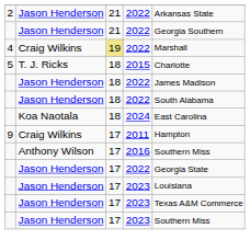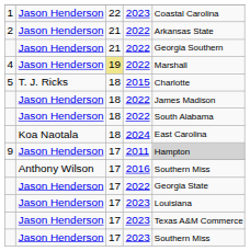 <table class="wikitable">
 <tr>
+</tr>
+<tr>
+<td>1</td>
+<td><a href='#'>Jason Henderson</a></td>
+<td>22</td>
+<td><a href='#'>2023</a></td>
+<td style="font-size:80%;">Coastal Carolina</td>
 </tr>
 <tr>
 <td>2</td>
 <td><a href='#'>Jason Henderson</a></td>
 <td>21</td>
 <td><a href='#'>2022</a></td>
 <td style="font-size:80%;">Arkansas State</td>
 </tr>
 <tr>
 <td></td>
 <td><a href='#'>Jason Henderson</a></td>
 <td>21</td>
 <td><a href='#'>2022</a></td>
 <td style="font-size:80%;">Georgia Southern</td>
 </tr>
 <tr>
 <td>4</td>
-<td>Craig Wilkins</td>
+<td><a href='#'>Jason Henderson</a></td>
 <td style="background: khaki;">19</td>
 <td><a href='#'>2022</a></td>
 <td style="font-size:80%;">Marshall</td>
 </tr>
 <tr>
 <td>5</td>
 <td>T. J. Ricks</td>
 <td>18</td>
 <td><a href='#'>2015</a></td>
 <td style="font-size:80%;">Charlotte</td>
 </tr>
 <tr>
 <td></td>
 <td><a href='#'>Jason Henderson</a></td>
 <td>18</td>
 <td><a href='#'>2022</a></td>
 <td style="font-size:80%;">James Madison</td>
 </tr>
 <tr>
 <td></td>
 <td><a href='#'>Jason Henderson</a></td>
 <td>18</td>
 <td><a href='#'>2022</a></td>
 <td style="font-size:80%;">South Alabama</td>
 </tr>
 <tr>
 <td></td>
 <td>Koa Naotala</td>
 <td>18</td>
 <td><a href='#'>2024</a></td>
 <td style="font-size:80%;">East Carolina</td>
 </tr>
 <tr>
 <td>9</td>
-<td>Craig Wilkins</td>
+<td><a href='#'>Jason Henderson</a></td>
 <td>17</td>
 <td><a href='#'>2011</a></td>
-<td style="font-size:80%;">Hampton</td>
+<td style="background: lightgrey; font-size:80%;">Hampton</td>
 </tr>
 <tr>
 <td></td>
 <td>Anthony Wilson</td>
 <td>17</td>
 <td><a href='#'>2016</a></td>
 <td style="font-size:80%;">Southern Miss</td>
 </tr>
 <tr>
 <td></td>
 <td><a href='#'>Jason Henderson</a></td>
 <td>17</td>
 <td><a href='#'>2022</a></td>
 <td style="font-size:80%;">Georgia State</td>
 </tr>
 <tr>
 <td></td>
 <td><a href='#'>Jason Henderson</a></td>
 <td>17</td>
 <td><a href='#'>2023</a></td>
 <td style="font-size:80%;">Louisiana</td>
 </tr>
 <tr>
 <td></td>
 <td><a href='#'>Jason Henderson</a></td>
 <td>17</td>
 <td><a href='#'>2023</a></td>
 <td style="font-size:80%;">Texas A&M Commerce</td>
 </tr>
 <tr>
 <td></td>
 <td><a href='#'>Jason Henderson</a></td>
 <td>17</td>
 <td><a href='#'>2023</a></td>
 <td style="font-size:80%;">Southern Miss</td>
 </tr>
 </table>
